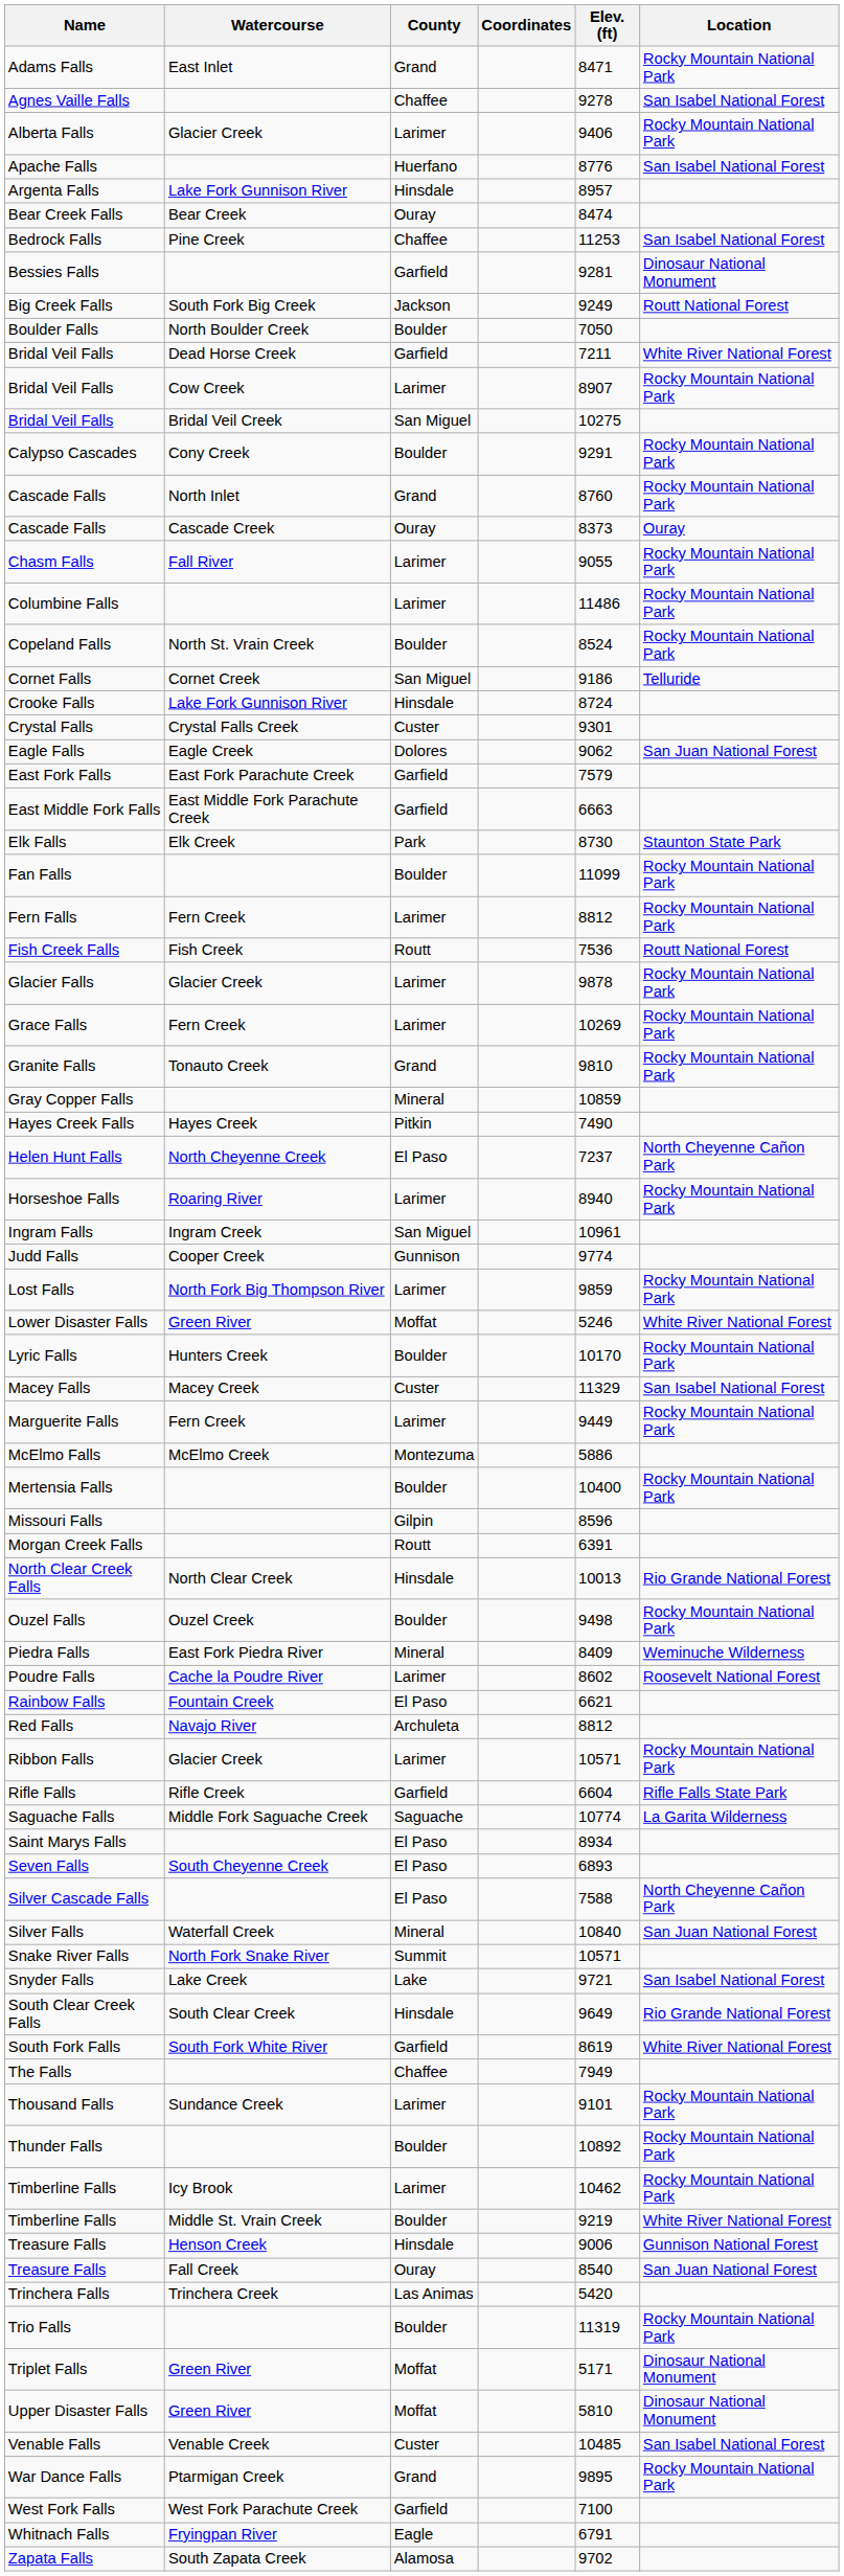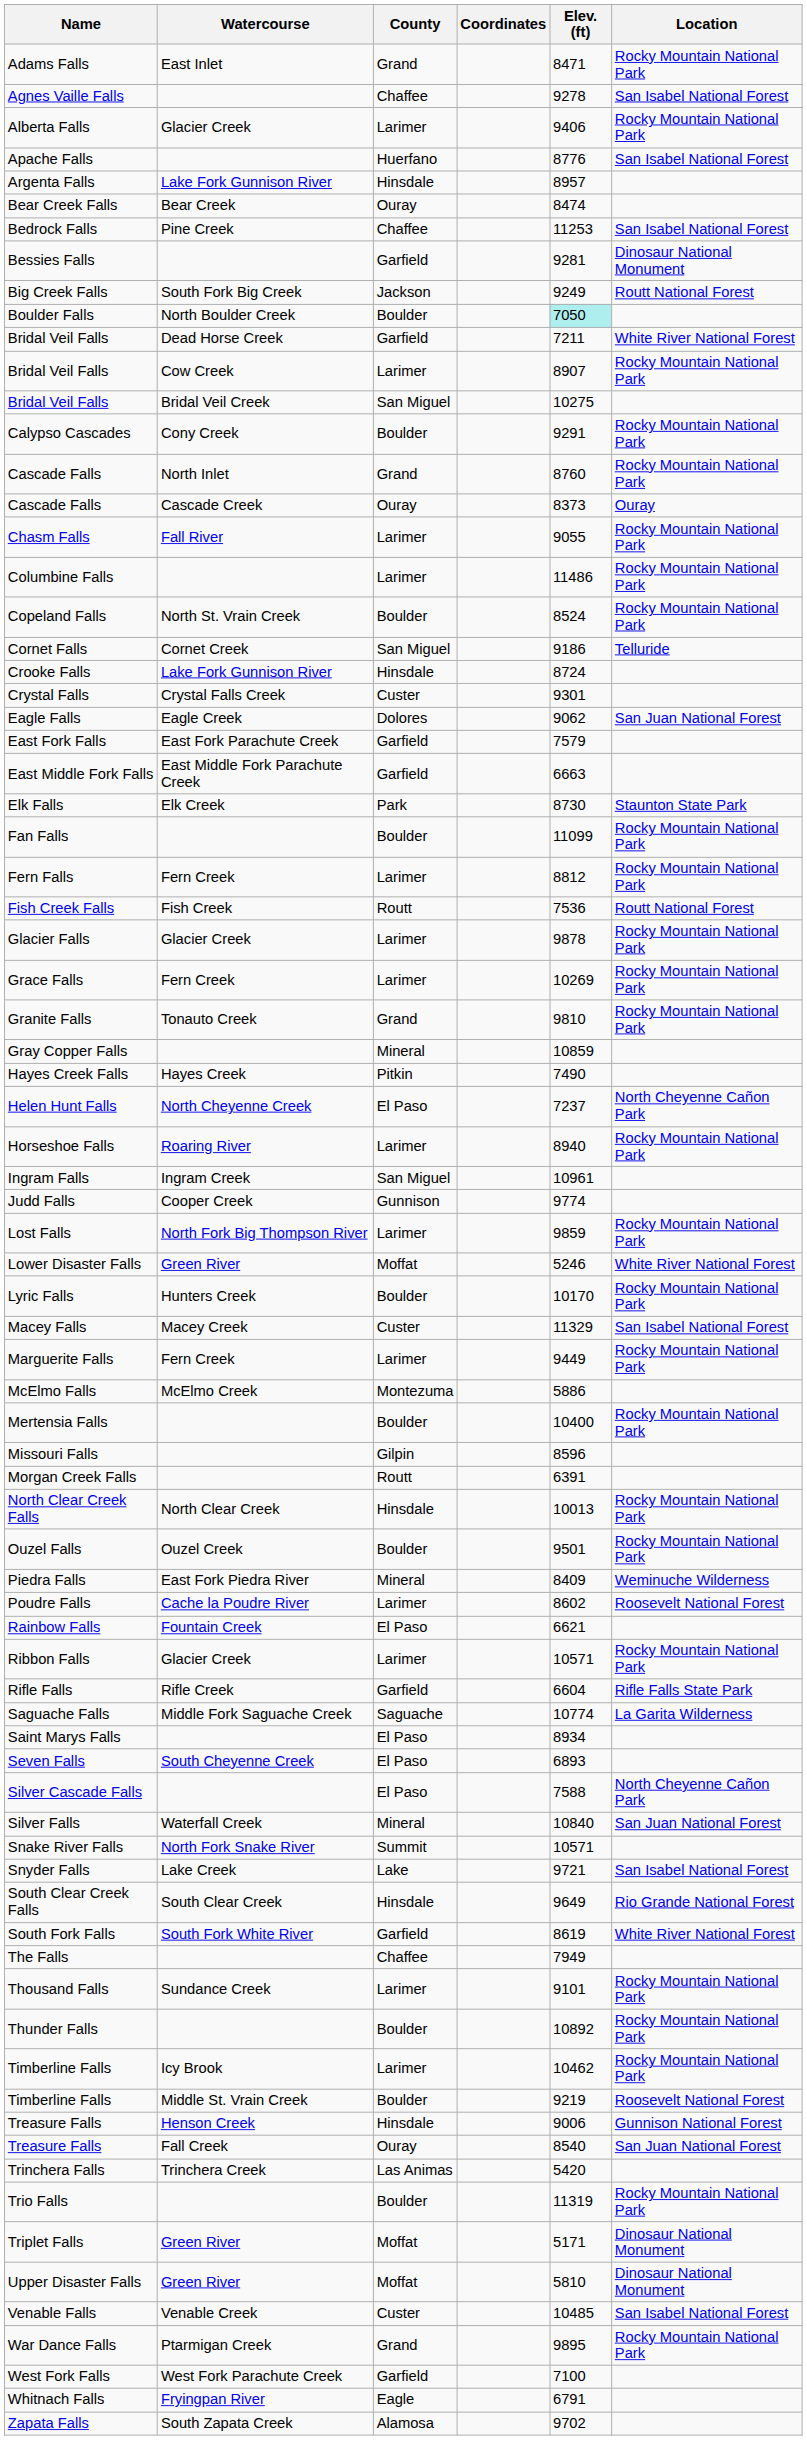 <table class="wikitable sortable">
 <tr>
 <th>Name</th>
 <th>Watercourse</th>
 <th>County</th>
 <th>Coordinates</th>
 <th>Elev. (ft)</th>
 <th>Location</th>
 </tr>
 <tr>
 <td>Adams Falls</td>
 <td>East Inlet</td>
 <td>Grand</td>
 <td></td>
 <td>8471</td>
 <td><a href='#'>Rocky Mountain National Park</a></td>
 </tr>
 <tr>
 <td><a href='#'>Agnes Vaille Falls</a></td>
 <td></td>
 <td>Chaffee</td>
 <td></td>
 <td>9278</td>
 <td><a href='#'>San Isabel National Forest</a></td>
 </tr>
 <tr>
 <td>Alberta Falls</td>
 <td>Glacier Creek</td>
 <td>Larimer</td>
 <td></td>
 <td>9406</td>
 <td><a href='#'>Rocky Mountain National Park</a></td>
 </tr>
 <tr>
 <td>Apache Falls</td>
 <td></td>
 <td>Huerfano</td>
 <td></td>
 <td>8776</td>
 <td><a href='#'>San Isabel National Forest</a></td>
 </tr>
 <tr>
 <td>Argenta Falls</td>
 <td><a href='#'>Lake Fork Gunnison River</a></td>
 <td>Hinsdale</td>
 <td></td>
 <td>8957</td>
 <td></td>
 </tr>
 <tr>
 <td>Bear Creek Falls</td>
 <td>Bear Creek</td>
 <td>Ouray</td>
 <td></td>
 <td>8474</td>
 <td></td>
 </tr>
 <tr>
 <td>Bedrock Falls</td>
 <td>Pine Creek</td>
 <td>Chaffee</td>
 <td></td>
 <td>11253</td>
 <td><a href='#'>San Isabel National Forest</a></td>
 </tr>
 <tr>
 <td>Bessies Falls</td>
 <td></td>
 <td>Garfield</td>
 <td></td>
 <td>9281</td>
 <td><a href='#'>Dinosaur National Monument</a></td>
 </tr>
 <tr>
 <td>Big Creek Falls</td>
 <td>South Fork Big Creek</td>
 <td>Jackson</td>
 <td></td>
 <td>9249</td>
 <td><a href='#'>Routt National Forest</a></td>
 </tr>
 <tr>
 <td>Boulder Falls</td>
 <td>North Boulder Creek</td>
 <td>Boulder</td>
 <td></td>
-<td>7050</td>
+<td style="background: paleturquoise;">7050</td>
 <td></td>
 </tr>
 <tr>
 <td>Bridal Veil Falls</td>
 <td>Dead Horse Creek</td>
 <td>Garfield</td>
 <td></td>
 <td>7211</td>
 <td><a href='#'>White River National Forest</a></td>
 </tr>
 <tr>
 <td>Bridal Veil Falls</td>
 <td>Cow Creek</td>
 <td>Larimer</td>
 <td></td>
 <td>8907</td>
 <td><a href='#'>Rocky Mountain National Park</a></td>
 </tr>
 <tr>
 <td><a href='#'>Bridal Veil Falls</a></td>
 <td>Bridal Veil Creek</td>
 <td>San Miguel</td>
 <td></td>
 <td>10275</td>
 <td></td>
 </tr>
 <tr>
 <td>Calypso Cascades</td>
 <td>Cony Creek</td>
 <td>Boulder</td>
 <td></td>
 <td>9291</td>
 <td><a href='#'>Rocky Mountain National Park</a></td>
 </tr>
 <tr>
 <td>Cascade Falls</td>
 <td>North Inlet</td>
 <td>Grand</td>
 <td></td>
 <td>8760</td>
 <td><a href='#'>Rocky Mountain National Park</a></td>
 </tr>
 <tr>
 <td>Cascade Falls</td>
 <td>Cascade Creek</td>
 <td>Ouray</td>
 <td></td>
 <td>8373</td>
 <td><a href='#'>Ouray</a></td>
 </tr>
 <tr>
 <td><a href='#'>Chasm Falls</a></td>
 <td><a href='#'>Fall River</a></td>
 <td>Larimer</td>
 <td></td>
 <td>9055</td>
 <td><a href='#'>Rocky Mountain National Park</a></td>
 </tr>
 <tr>
 <td>Columbine Falls</td>
 <td></td>
 <td>Larimer</td>
 <td></td>
 <td>11486</td>
 <td><a href='#'>Rocky Mountain National Park</a></td>
 </tr>
 <tr>
 <td>Copeland Falls</td>
 <td>North St. Vrain Creek</td>
 <td>Boulder</td>
 <td></td>
 <td>8524</td>
 <td><a href='#'>Rocky Mountain National Park</a></td>
 </tr>
 <tr>
 <td>Cornet Falls</td>
 <td>Cornet Creek</td>
 <td>San Miguel</td>
 <td></td>
 <td>9186</td>
 <td><a href='#'>Telluride</a></td>
 </tr>
 <tr>
 <td>Crooke Falls</td>
 <td><a href='#'>Lake Fork Gunnison River</a></td>
 <td>Hinsdale</td>
 <td></td>
 <td>8724</td>
 <td></td>
 </tr>
 <tr>
 <td>Crystal Falls</td>
 <td>Crystal Falls Creek</td>
 <td>Custer</td>
 <td></td>
 <td>9301</td>
 <td></td>
 </tr>
 <tr>
 <td>Eagle Falls</td>
 <td>Eagle Creek</td>
 <td>Dolores</td>
 <td></td>
 <td>9062</td>
 <td><a href='#'>San Juan National Forest</a></td>
 </tr>
 <tr>
 <td>East Fork Falls</td>
 <td>East Fork Parachute Creek</td>
 <td>Garfield</td>
 <td></td>
 <td>7579</td>
 <td></td>
 </tr>
 <tr>
 <td>East Middle Fork Falls</td>
 <td>East Middle Fork Parachute Creek</td>
 <td>Garfield</td>
 <td></td>
 <td>6663</td>
 <td></td>
 </tr>
 <tr>
 <td>Elk Falls</td>
 <td>Elk Creek</td>
 <td>Park</td>
 <td></td>
 <td>8730</td>
 <td><a href='#'>Staunton State Park</a></td>
 </tr>
 <tr>
 <td>Fan Falls</td>
 <td></td>
 <td>Boulder</td>
 <td></td>
 <td>11099</td>
 <td><a href='#'>Rocky Mountain National Park</a></td>
 </tr>
 <tr>
 <td>Fern Falls</td>
 <td>Fern Creek</td>
 <td>Larimer</td>
 <td></td>
 <td>8812</td>
 <td><a href='#'>Rocky Mountain National Park</a></td>
 </tr>
 <tr>
 <td><a href='#'>Fish Creek Falls</a></td>
 <td>Fish Creek</td>
 <td>Routt</td>
 <td></td>
 <td>7536</td>
 <td><a href='#'>Routt National Forest</a></td>
 </tr>
 <tr>
 <td>Glacier Falls</td>
 <td>Glacier Creek</td>
 <td>Larimer</td>
 <td></td>
 <td>9878</td>
 <td><a href='#'>Rocky Mountain National Park</a></td>
 </tr>
 <tr>
 <td>Grace Falls</td>
 <td>Fern Creek</td>
 <td>Larimer</td>
 <td></td>
 <td>10269</td>
 <td><a href='#'>Rocky Mountain National Park</a></td>
 </tr>
 <tr>
 <td>Granite Falls</td>
 <td>Tonauto Creek</td>
 <td>Grand</td>
 <td></td>
 <td>9810</td>
 <td><a href='#'>Rocky Mountain National Park</a></td>
 </tr>
 <tr>
 <td>Gray Copper Falls</td>
 <td></td>
 <td>Mineral</td>
 <td></td>
 <td>10859</td>
 <td></td>
 </tr>
 <tr>
 <td>Hayes Creek Falls</td>
 <td>Hayes Creek</td>
 <td>Pitkin</td>
 <td></td>
 <td>7490</td>
 <td></td>
 </tr>
 <tr>
 <td><a href='#'>Helen Hunt Falls</a></td>
 <td><a href='#'>North Cheyenne Creek</a></td>
 <td>El Paso</td>
 <td></td>
 <td>7237</td>
 <td><a href='#'>North Cheyenne Cañon Park</a></td>
 </tr>
 <tr>
 <td>Horseshoe Falls</td>
 <td><a href='#'>Roaring River</a></td>
 <td>Larimer</td>
 <td></td>
 <td>8940</td>
 <td><a href='#'>Rocky Mountain National Park</a></td>
 </tr>
 <tr>
 <td>Ingram Falls</td>
 <td>Ingram Creek</td>
 <td>San Miguel</td>
 <td></td>
 <td>10961</td>
 <td></td>
 </tr>
 <tr>
 <td>Judd Falls</td>
 <td>Cooper Creek</td>
 <td>Gunnison</td>
 <td></td>
 <td>9774</td>
 <td></td>
 </tr>
 <tr>
 <td>Lost Falls</td>
 <td><a href='#'>North Fork Big Thompson River</a></td>
 <td>Larimer</td>
 <td></td>
 <td>9859</td>
 <td><a href='#'>Rocky Mountain National Park</a></td>
 </tr>
 <tr>
 <td>Lower Disaster Falls</td>
 <td><a href='#'>Green River</a></td>
 <td>Moffat</td>
 <td></td>
 <td>5246</td>
 <td><a href='#'>White River National Forest</a></td>
 </tr>
 <tr>
 <td>Lyric Falls</td>
 <td>Hunters Creek</td>
 <td>Boulder</td>
 <td></td>
 <td>10170</td>
 <td><a href='#'>Rocky Mountain National Park</a></td>
 </tr>
 <tr>
 <td>Macey Falls</td>
 <td>Macey Creek</td>
 <td>Custer</td>
 <td></td>
 <td>11329</td>
 <td><a href='#'>San Isabel National Forest</a></td>
 </tr>
 <tr>
 <td>Marguerite Falls</td>
 <td>Fern Creek</td>
 <td>Larimer</td>
 <td></td>
 <td>9449</td>
 <td><a href='#'>Rocky Mountain National Park</a></td>
 </tr>
 <tr>
 <td>McElmo Falls</td>
 <td>McElmo Creek</td>
 <td>Montezuma</td>
 <td></td>
 <td>5886</td>
 <td></td>
 </tr>
 <tr>
 <td>Mertensia Falls</td>
 <td></td>
 <td>Boulder</td>
 <td></td>
 <td>10400</td>
 <td><a href='#'>Rocky Mountain National Park</a></td>
 </tr>
 <tr>
 <td>Missouri Falls</td>
 <td></td>
 <td>Gilpin</td>
 <td></td>
 <td>8596</td>
 <td></td>
 </tr>
 <tr>
 <td>Morgan Creek Falls</td>
 <td></td>
 <td>Routt</td>
 <td></td>
 <td>6391</td>
 <td></td>
 </tr>
 <tr>
 <td><a href='#'>North Clear Creek Falls</a></td>
 <td>North Clear Creek</td>
 <td>Hinsdale</td>
 <td></td>
 <td>10013</td>
-<td><a href='#'>Rio Grande National Forest</a></td>
+<td><a href='#'>Rocky Mountain National Park</a></td>
 </tr>
 <tr>
 <td>Ouzel Falls</td>
 <td>Ouzel Creek</td>
 <td>Boulder</td>
 <td></td>
-<td>9498</td>
+<td>9501</td>
 <td><a href='#'>Rocky Mountain National Park</a></td>
 </tr>
 <tr>
 <td>Piedra Falls</td>
 <td>East Fork Piedra River</td>
 <td>Mineral</td>
 <td></td>
 <td>8409</td>
 <td><a href='#'>Weminuche Wilderness</a></td>
 </tr>
 <tr>
 <td>Poudre Falls</td>
 <td><a href='#'>Cache la Poudre River</a></td>
 <td>Larimer</td>
 <td></td>
 <td>8602</td>
 <td><a href='#'>Roosevelt National Forest</a></td>
 </tr>
 <tr>
 <td><a href='#'>Rainbow Falls</a></td>
 <td><a href='#'>Fountain Creek</a></td>
 <td>El Paso</td>
 <td></td>
 <td>6621</td>
-<td></td>
-</tr>
-<tr>
-<td>Red Falls</td>
-<td><a href='#'>Navajo River</a></td>
-<td>Archuleta</td>
-<td></td>
-<td>8812</td>
 <td></td>
 </tr>
 <tr>
 <td>Ribbon Falls</td>
 <td>Glacier Creek</td>
 <td>Larimer</td>
 <td></td>
 <td>10571</td>
 <td><a href='#'>Rocky Mountain National Park</a></td>
 </tr>
 <tr>
 <td>Rifle Falls</td>
 <td>Rifle Creek</td>
 <td>Garfield</td>
 <td></td>
 <td>6604</td>
 <td><a href='#'>Rifle Falls State Park</a></td>
 </tr>
 <tr>
 <td>Saguache Falls</td>
 <td>Middle Fork Saguache Creek</td>
 <td>Saguache</td>
 <td></td>
 <td>10774</td>
 <td><a href='#'>La Garita Wilderness</a></td>
 </tr>
 <tr>
 <td>Saint Marys Falls</td>
 <td></td>
 <td>El Paso</td>
 <td></td>
 <td>8934</td>
 <td></td>
 </tr>
 <tr>
 <td><a href='#'>Seven Falls</a></td>
 <td><a href='#'>South Cheyenne Creek</a></td>
 <td>El Paso</td>
 <td></td>
 <td>6893</td>
 <td></td>
 </tr>
 <tr>
 <td><a href='#'>Silver Cascade Falls</a></td>
 <td></td>
 <td>El Paso</td>
 <td></td>
 <td>7588</td>
 <td><a href='#'>North Cheyenne Cañon Park</a></td>
 </tr>
 <tr>
 <td>Silver Falls</td>
 <td>Waterfall Creek</td>
 <td>Mineral</td>
 <td></td>
 <td>10840</td>
 <td><a href='#'>San Juan National Forest</a></td>
 </tr>
 <tr>
 <td>Snake River Falls</td>
 <td><a href='#'>North Fork Snake River </a></td>
 <td>Summit</td>
 <td></td>
 <td>10571</td>
 <td></td>
 </tr>
 <tr>
 <td>Snyder Falls</td>
 <td>Lake Creek</td>
 <td>Lake</td>
 <td></td>
 <td>9721</td>
 <td><a href='#'>San Isabel National Forest</a></td>
 </tr>
 <tr>
 <td>South Clear Creek Falls</td>
 <td>South Clear Creek</td>
 <td>Hinsdale</td>
 <td></td>
 <td>9649</td>
 <td><a href='#'>Rio Grande National Forest</a></td>
 </tr>
 <tr>
 <td>South Fork Falls</td>
 <td><a href='#'>South Fork White River</a></td>
 <td>Garfield</td>
 <td></td>
 <td>8619</td>
 <td><a href='#'>White River National Forest</a></td>
 </tr>
 <tr>
 <td>The Falls</td>
 <td></td>
 <td>Chaffee</td>
 <td></td>
 <td>7949</td>
 <td></td>
 </tr>
 <tr>
 <td>Thousand Falls</td>
 <td>Sundance Creek</td>
 <td>Larimer</td>
 <td></td>
 <td>9101</td>
 <td><a href='#'>Rocky Mountain National Park</a></td>
 </tr>
 <tr>
 <td>Thunder Falls</td>
 <td></td>
 <td>Boulder</td>
 <td></td>
 <td>10892</td>
 <td><a href='#'>Rocky Mountain National Park</a></td>
 </tr>
 <tr>
 <td>Timberline Falls</td>
 <td>Icy Brook</td>
 <td>Larimer</td>
 <td></td>
 <td>10462</td>
 <td><a href='#'>Rocky Mountain National Park</a></td>
 </tr>
 <tr>
 <td>Timberline Falls</td>
 <td>Middle St. Vrain Creek</td>
 <td>Boulder</td>
 <td></td>
 <td>9219</td>
-<td><a href='#'>White River National Forest</a></td>
+<td><a href='#'>Roosevelt National Forest</a></td>
 </tr>
 <tr>
 <td>Treasure Falls</td>
 <td><a href='#'>Henson Creek</a></td>
 <td>Hinsdale</td>
 <td></td>
 <td>9006</td>
 <td><a href='#'>Gunnison National Forest</a></td>
 </tr>
 <tr>
 <td><a href='#'>Treasure Falls</a></td>
 <td>Fall Creek</td>
 <td>Ouray</td>
 <td></td>
 <td>8540</td>
 <td><a href='#'>San Juan National Forest</a></td>
 </tr>
 <tr>
 <td>Trinchera Falls</td>
 <td>Trinchera Creek</td>
 <td>Las Animas</td>
 <td></td>
 <td>5420</td>
 <td></td>
 </tr>
 <tr>
 <td>Trio Falls</td>
 <td></td>
 <td>Boulder</td>
 <td></td>
 <td>11319</td>
 <td><a href='#'>Rocky Mountain National Park</a></td>
 </tr>
 <tr>
 <td>Triplet Falls</td>
 <td><a href='#'>Green River</a></td>
 <td>Moffat</td>
 <td></td>
 <td>5171</td>
 <td><a href='#'>Dinosaur National Monument</a></td>
 </tr>
 <tr>
 <td>Upper Disaster Falls</td>
 <td><a href='#'>Green River</a></td>
 <td>Moffat</td>
 <td></td>
 <td>5810</td>
 <td><a href='#'>Dinosaur National Monument</a></td>
 </tr>
 <tr>
 <td>Venable Falls</td>
 <td>Venable Creek</td>
 <td>Custer</td>
 <td></td>
 <td>10485</td>
 <td><a href='#'>San Isabel National Forest</a></td>
 </tr>
 <tr>
 <td>War Dance Falls</td>
 <td>Ptarmigan Creek</td>
 <td>Grand</td>
 <td></td>
 <td>9895</td>
 <td><a href='#'>Rocky Mountain National Park</a></td>
 </tr>
 <tr>
 <td>West Fork Falls</td>
 <td>West Fork Parachute Creek</td>
 <td>Garfield</td>
 <td></td>
 <td>7100</td>
 <td></td>
 </tr>
 <tr>
 <td>Whitnach Falls</td>
 <td><a href='#'>Fryingpan River</a></td>
 <td>Eagle</td>
 <td></td>
 <td>6791</td>
 <td></td>
 </tr>
 <tr>
 <td><a href='#'>Zapata Falls</a></td>
 <td>South Zapata Creek</td>
 <td>Alamosa</td>
 <td></td>
 <td>9702</td>
 <td></td>
 </tr>
 </table>
